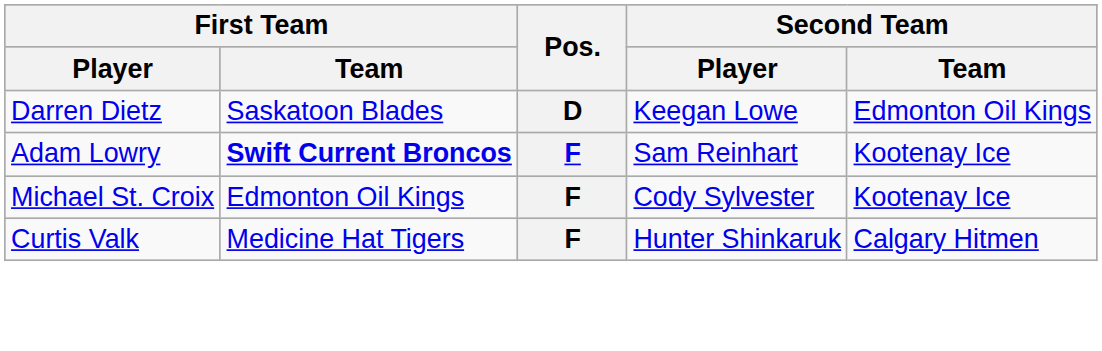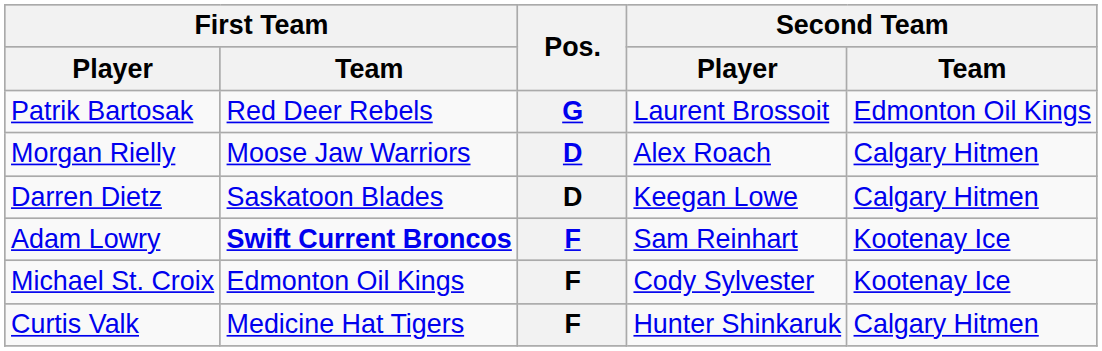 <table class="wikitable">
 <tr>
 <th colspan="2">First Team</th>
 <th style="width:10%;" rowspan="2">Pos.</th>
 <th colspan="2">Second Team</th>
 </tr>
 <tr>
 <th>Player</th>
 <th>Team</th>
 <th>Player</th>
 <th>Team</th>
 </tr>
 <tr>
+<td><a href='#'>Patrik Bartosak</a></td>
+<td><a href='#'>Red Deer Rebels</a></td>
+<th style="text-align:center;"><a href='#'>G</a></th>
+<td><a href='#'>Laurent Brossoit</a></td>
+<td><a href='#'>Edmonton Oil Kings</a></td>
+</tr>
+<tr>
+<td><a href='#'>Morgan Rielly</a></td>
+<td><a href='#'>Moose Jaw Warriors</a></td>
+<th style="text-align:center;"><a href='#'>D</a></th>
+<td><a href='#'>Alex Roach</a></td>
+<td><a href='#'>Calgary Hitmen</a></td>
+</tr>
+<tr>
 <td><a href='#'>Darren Dietz</a></td>
 <td><a href='#'>Saskatoon Blades</a></td>
 <th style="text-align:center;">D</th>
 <td><a href='#'>Keegan Lowe</a></td>
-<td><a href='#'>Edmonton Oil Kings</a></td>
+<td><a href='#'>Calgary Hitmen</a></td>
 </tr>
 <tr>
 <td><a href='#'>Adam Lowry</a></td>
 <td><strong><a href='#'>Swift Current Broncos</a></strong></td>
 <th style="text-align:center;"><a href='#'>F</a></th>
 <td><a href='#'>Sam Reinhart</a></td>
 <td><a href='#'>Kootenay Ice</a></td>
 </tr>
 <tr>
 <td><a href='#'>Michael St. Croix</a></td>
 <td><a href='#'>Edmonton Oil Kings</a></td>
 <th style="text-align:center;">F</th>
 <td><a href='#'>Cody Sylvester</a></td>
 <td><a href='#'>Kootenay Ice</a></td>
 </tr>
 <tr>
 <td><a href='#'>Curtis Valk</a></td>
 <td><a href='#'>Medicine Hat Tigers</a></td>
 <th style="text-align:center;">F</th>
 <td><a href='#'>Hunter Shinkaruk</a></td>
 <td><a href='#'>Calgary Hitmen</a></td>
 </tr>
 </table>
